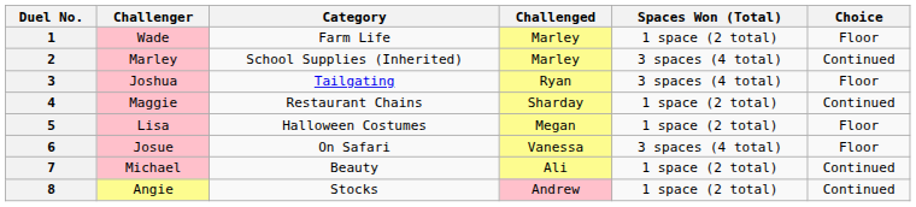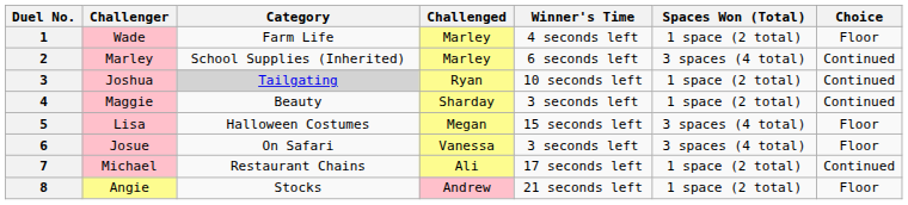 <table class="wikitable sortable mw-collapsible mw-collapsed" style="text-align:center; width:100%">
 <tr>
 <th scope="col">Duel No.</th>
 <th scope="col">Challenger</th>
 <th scope="col">Category</th>
 <th scope="col">Challenged</th>
+<th scope="col">Winner's Time</th>
 <th scope="col">Spaces Won (Total)</th>
 <th scope="col">Choice</th>
 </tr>
 <tr>
 <th>1</th>
 <td style="background:pink;">Wade</td>
 <td>Farm Life</td>
 <td style="background:#fdfc8f;">Marley</td>
+<td>4 seconds left</td>
 <td>1 space (2 total)</td>
 <td>Floor</td>
 </tr>
 <tr>
 <th>2</th>
 <td style="background:pink;">Marley</td>
 <td>School Supplies (Inherited)</td>
 <td style="background:#fdfc8f;">Marley</td>
+<td>6 seconds left</td>
 <td>3 spaces (4 total)</td>
 <td>Continued</td>
 </tr>
 <tr>
 <th>3</th>
 <td style="background:pink;">Joshua</td>
-<td><a href='#'>Tailgating</a></td>
+<td style="background: lightgrey;"><a href='#'>Tailgating</a></td>
 <td style="background:#fdfc8f;">Ryan</td>
-<td>3 spaces (4 total)</td>
-<td>Floor</td>
+<td>10 seconds left</td>
+<td>1 space (2 total)</td>
+<td>Continued</td>
 </tr>
 <tr>
 <th>4</th>
 <td style="background:pink;">Maggie</td>
-<td>Restaurant Chains</td>
+<td>Beauty</td>
 <td style="background:#fdfc8f;">Sharday</td>
+<td>3 seconds left</td>
 <td>1 space (2 total)</td>
 <td>Continued</td>
 </tr>
 <tr>
 <th>5</th>
 <td style="background:pink;">Lisa</td>
 <td>Halloween Costumes</td>
 <td style="background:#fdfc8f;">Megan</td>
-<td>1 space (2 total)</td>
+<td>15 seconds left</td>
+<td>3 spaces (4 total)</td>
 <td>Floor</td>
 </tr>
 <tr>
 <th>6</th>
 <td style="background:pink;">Josue</td>
 <td>On Safari</td>
 <td style="background:#fdfc8f;">Vanessa</td>
+<td>3 seconds left</td>
 <td>3 spaces (4 total)</td>
 <td>Floor</td>
 </tr>
 <tr>
 <th>7</th>
 <td style="background:pink;">Michael</td>
-<td>Beauty</td>
+<td>Restaurant Chains</td>
 <td style="background:#fdfc8f;">Ali</td>
+<td>17 seconds left</td>
 <td>1 space (2 total)</td>
 <td>Continued</td>
 </tr>
 <tr>
 <th>8</th>
 <td style="background:#fdfc8f;">Angie</td>
 <td>Stocks</td>
 <td style="background:pink;">Andrew</td>
+<td>21 seconds left</td>
 <td>1 space (2 total)</td>
-<td>Continued</td>
+<td>Floor</td>
 </tr>
 </table>
